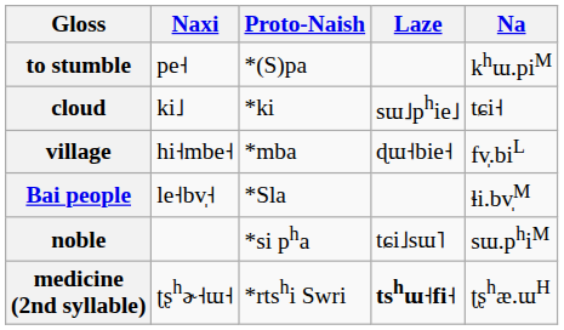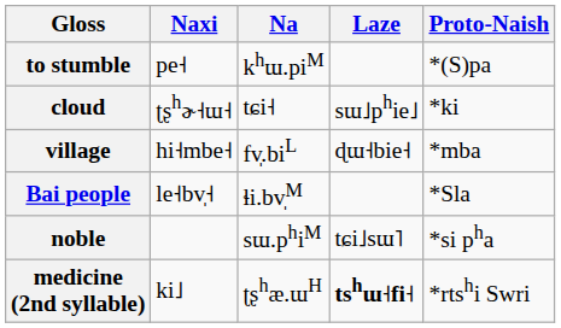 <table class="wikitable">
 <tr>
 <th>Gloss</th>
 <th><a href='#'>Naxi</a></th>
+<th><a href='#'>Na</a></th>
+<th><a href='#'>Laze</a></th>
 <th><a href='#'>Proto-Naish</a></th>
-<th><a href='#'>Laze</a></th>
-<th><a href='#'>Na</a></th>
 </tr>
 <tr>
 <th>to stumble</th>
 <td>pe˧</td>
+<td>k<sup>h</sup>ɯ.pi<sup>M</sup></td>
+<td></td>
 <td>*(S)pa</td>
-<td></td>
-<td>k<sup>h</sup>ɯ.pi<sup>M</sup></td>
 </tr>
 <tr>
 <th>cloud</th>
-<td>ki˩</td>
+<td>ʈʂ<sup>h</sup>ɚ˧ɯ˧</td>
+<td>tɕi˧</td>
+<td>sɯ˩p<sup>h</sup>ie˩</td>
 <td>*ki</td>
-<td>sɯ˩p<sup>h</sup>ie˩</td>
-<td>tɕi˧</td>
 </tr>
 <tr>
 <th>village</th>
 <td>hi˧mbe˧</td>
+<td>fv̩.bi<sup>L</sup></td>
+<td>ɖɯ˧bie˧</td>
 <td>*mba</td>
-<td>ɖɯ˧bie˧</td>
-<td>fv̩.bi<sup>L</sup></td>
 </tr>
 <tr>
 <th><a href='#'>Bai people</a></th>
 <td>le˧bv̩˧</td>
+<td>ɬi.bv̩<sup>M</sup></td>
+<td></td>
 <td>*Sla</td>
-<td></td>
-<td>ɬi.bv̩<sup>M</sup></td>
 </tr>
 <tr>
 <th>noble</th>
 <td></td>
+<td>sɯ.p<sup>h</sup>i<sup>M</sup></td>
+<td>tɕi˩sɯ˥</td>
 <td>*si p<sup>h</sup>a</td>
-<td>tɕi˩sɯ˥</td>
-<td>sɯ.p<sup>h</sup>i<sup>M</sup></td>
 </tr>
 <tr>
 <th>medicine <br>(2nd syllable)</th>
-<td>ʈʂ<sup>h</sup>ɚ˧ɯ˧</td>
+<td>ki˩</td>
+<td>ʈʂ<sup>h</sup>æ.ɯ<sup>H</sup></td>
+<td><strong>ts<sup>h</sup>ɯ˧fi˧</strong></td>
 <td>*rts<sup>h</sup>i Swri</td>
-<td><strong>ts<sup>h</sup>ɯ˧fi˧</strong></td>
-<td>ʈʂ<sup>h</sup>æ.ɯ<sup>H</sup></td>
 </tr>
 </table>
